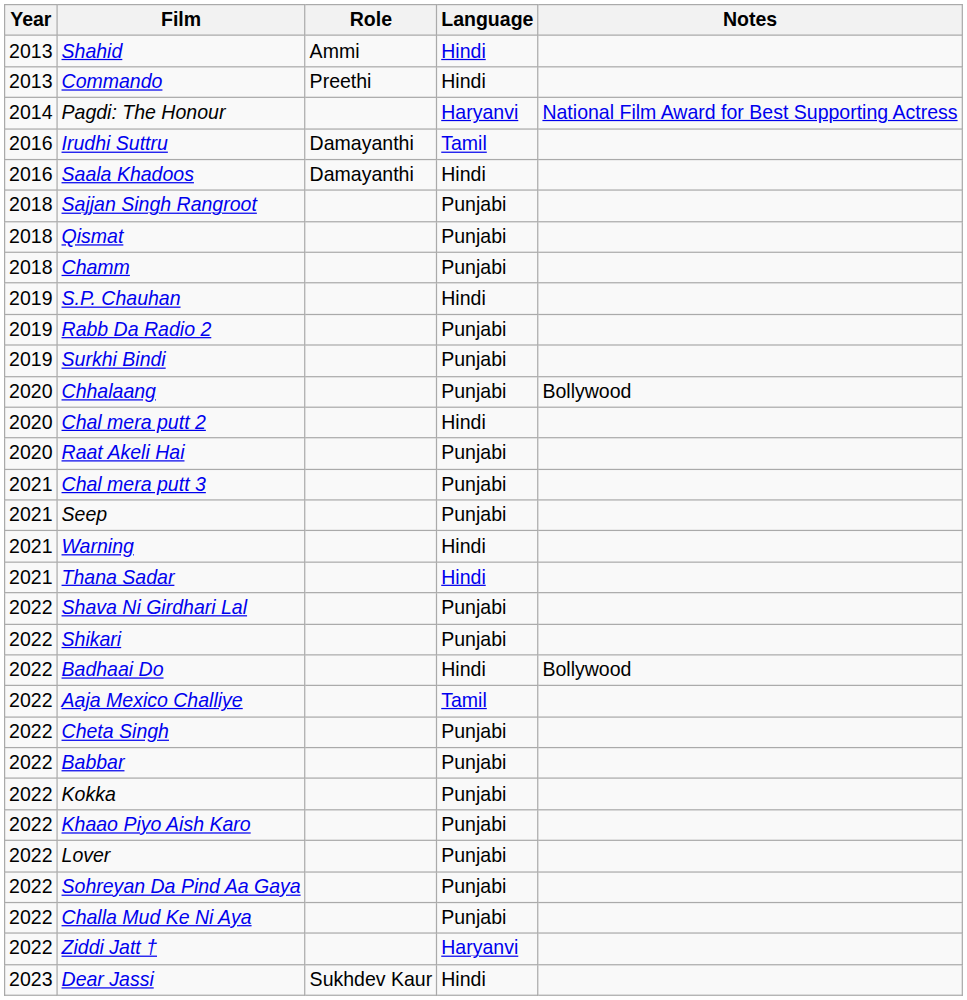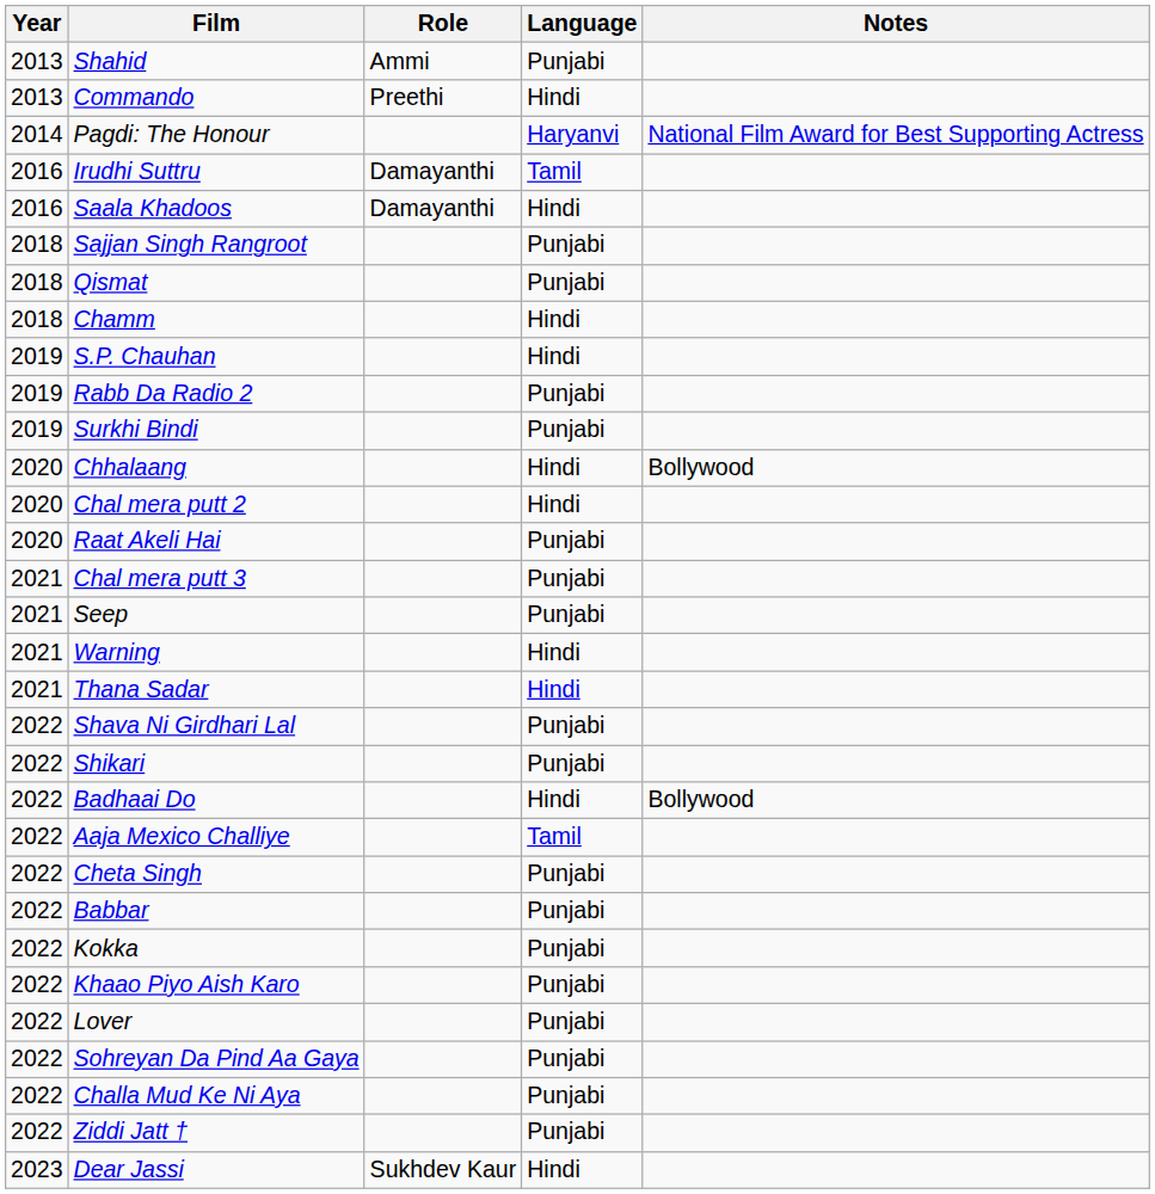 <table class="wikitable">
 <tr>
 <th>Year</th>
 <th>Film</th>
 <th>Role</th>
 <th>Language</th>
 <th>Notes</th>
 </tr>
 <tr>
 <td>2013</td>
 <td><em><a href='#'>Shahid</a></em></td>
 <td>Ammi</td>
-<td><a href='#'>Hindi</a></td>
+<td>Punjabi</td>
 <td></td>
 </tr>
 <tr>
 <td>2013</td>
 <td><em><a href='#'>Commando</a></em></td>
 <td>Preethi</td>
 <td>Hindi</td>
 <td></td>
 </tr>
 <tr>
 <td>2014</td>
 <td><em>Pagdi: The Honour</em></td>
 <td></td>
 <td><a href='#'>Haryanvi</a></td>
 <td><a href='#'>National Film Award for Best Supporting Actress</a></td>
 </tr>
 <tr>
 <td>2016</td>
 <td><em><a href='#'>Irudhi Suttru</a></em></td>
 <td>Damayanthi</td>
 <td><a href='#'>Tamil</a></td>
 <td></td>
 </tr>
 <tr>
 <td>2016</td>
 <td><em><a href='#'>Saala Khadoos</a></em></td>
 <td>Damayanthi</td>
 <td>Hindi</td>
 <td></td>
 </tr>
 <tr>
 <td>2018</td>
 <td><em><a href='#'>Sajjan Singh Rangroot</a></em></td>
 <td></td>
 <td>Punjabi</td>
 <td></td>
 </tr>
 <tr>
 <td>2018</td>
 <td><em><a href='#'>Qismat</a></em></td>
 <td></td>
 <td>Punjabi</td>
 <td></td>
 </tr>
 <tr>
 <td>2018</td>
 <td><em><a href='#'>Chamm</a></em></td>
 <td></td>
-<td>Punjabi</td>
+<td>Hindi</td>
 <td></td>
 </tr>
 <tr>
 <td>2019</td>
 <td><em><a href='#'>S.P. Chauhan</a></em></td>
 <td></td>
 <td>Hindi</td>
 <td></td>
 </tr>
 <tr>
 <td>2019</td>
 <td><em><a href='#'>Rabb Da Radio 2</a></em></td>
 <td></td>
 <td>Punjabi</td>
 <td></td>
 </tr>
 <tr>
 <td>2019</td>
 <td><em><a href='#'>Surkhi Bindi</a></em></td>
 <td></td>
 <td>Punjabi</td>
 <td></td>
 </tr>
 <tr>
 <td>2020</td>
 <td><em> <a href='#'>Chhalaang</a> </em></td>
 <td></td>
-<td>Punjabi</td>
+<td>Hindi</td>
 <td>Bollywood</td>
 </tr>
 <tr>
 <td>2020</td>
 <td><em><a href='#'>Chal mera putt 2</a></em></td>
 <td></td>
 <td>Hindi</td>
 <td></td>
 </tr>
 <tr>
 <td>2020</td>
 <td><em><a href='#'>Raat Akeli Hai</a></em></td>
 <td></td>
 <td>Punjabi</td>
 <td></td>
 </tr>
 <tr>
 <td>2021</td>
 <td><em><a href='#'>Chal mera putt 3</a></em></td>
 <td></td>
 <td>Punjabi</td>
 <td></td>
 </tr>
 <tr>
 <td>2021</td>
 <td><em>Seep</em></td>
 <td></td>
 <td>Punjabi</td>
 <td></td>
 </tr>
 <tr>
 <td>2021</td>
 <td><em><a href='#'>Warning</a></em></td>
 <td></td>
 <td>Hindi</td>
 <td></td>
 </tr>
 <tr>
 <td>2021</td>
 <td><em><a href='#'>Thana Sadar</a></em></td>
 <td></td>
 <td><a href='#'>Hindi</a></td>
 <td></td>
 </tr>
 <tr>
 <td>2022</td>
 <td><em><a href='#'>Shava Ni Girdhari Lal</a></em></td>
 <td></td>
 <td>Punjabi</td>
 <td></td>
 </tr>
 <tr>
 <td>2022</td>
 <td><em><a href='#'>Shikari</a></em></td>
 <td></td>
 <td>Punjabi</td>
 <td></td>
 </tr>
 <tr>
 <td>2022</td>
 <td><em><a href='#'>Badhaai Do</a></em></td>
 <td></td>
 <td>Hindi</td>
 <td>Bollywood</td>
 </tr>
 <tr>
 <td>2022</td>
 <td><em><a href='#'>Aaja Mexico Challiye</a></em></td>
 <td></td>
 <td><a href='#'>Tamil</a></td>
 <td></td>
 </tr>
 <tr>
 <td>2022</td>
 <td><em><a href='#'>Cheta Singh</a></em></td>
 <td></td>
 <td>Punjabi</td>
 <td></td>
 </tr>
 <tr>
 <td>2022</td>
 <td><em><a href='#'>Babbar</a></em></td>
 <td></td>
 <td>Punjabi</td>
 <td></td>
 </tr>
 <tr>
 <td>2022</td>
 <td><em>Kokka</em></td>
 <td></td>
 <td>Punjabi</td>
 <td></td>
 </tr>
 <tr>
 <td>2022</td>
 <td><em><a href='#'>Khaao Piyo Aish Karo</a></em></td>
 <td></td>
 <td>Punjabi</td>
 <td></td>
 </tr>
 <tr>
 <td>2022</td>
 <td><em>Lover</em></td>
 <td></td>
 <td>Punjabi</td>
 <td></td>
 </tr>
 <tr>
 <td>2022</td>
 <td><em><a href='#'>Sohreyan Da Pind Aa Gaya</a></em></td>
 <td></td>
 <td>Punjabi</td>
 <td></td>
 </tr>
 <tr>
 <td>2022</td>
 <td><em><a href='#'>Challa Mud Ke Ni Aya</a></em></td>
 <td></td>
 <td>Punjabi</td>
 <td></td>
 </tr>
 <tr>
 <td>2022</td>
 <td><em><a href='#'>Ziddi Jatt †</a></em></td>
 <td></td>
-<td><a href='#'>Haryanvi</a></td>
+<td>Punjabi</td>
 <td></td>
 </tr>
 <tr>
 <td>2023</td>
 <td><em><a href='#'>Dear Jassi</a></em></td>
 <td>Sukhdev Kaur</td>
 <td>Hindi</td>
 <td></td>
 </tr>
 </table>
